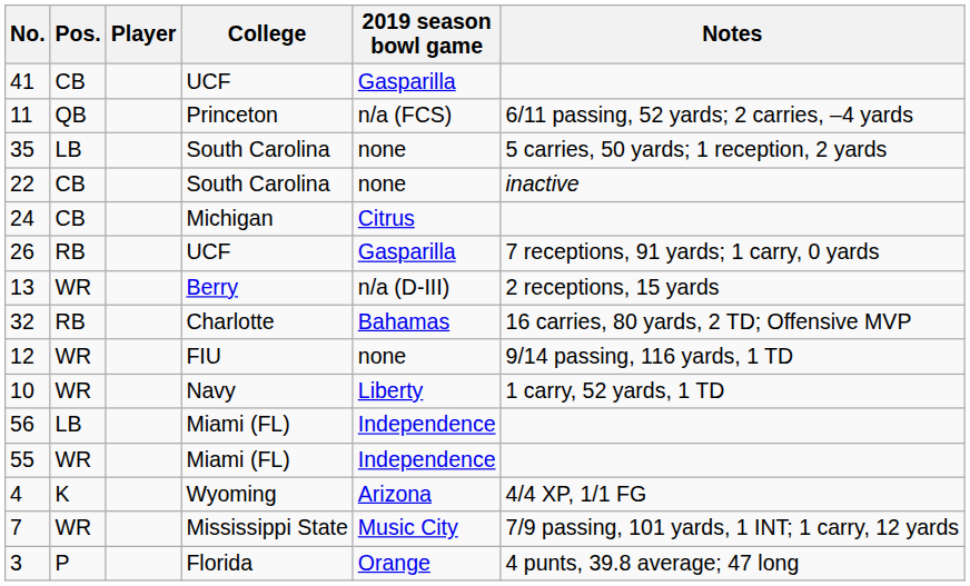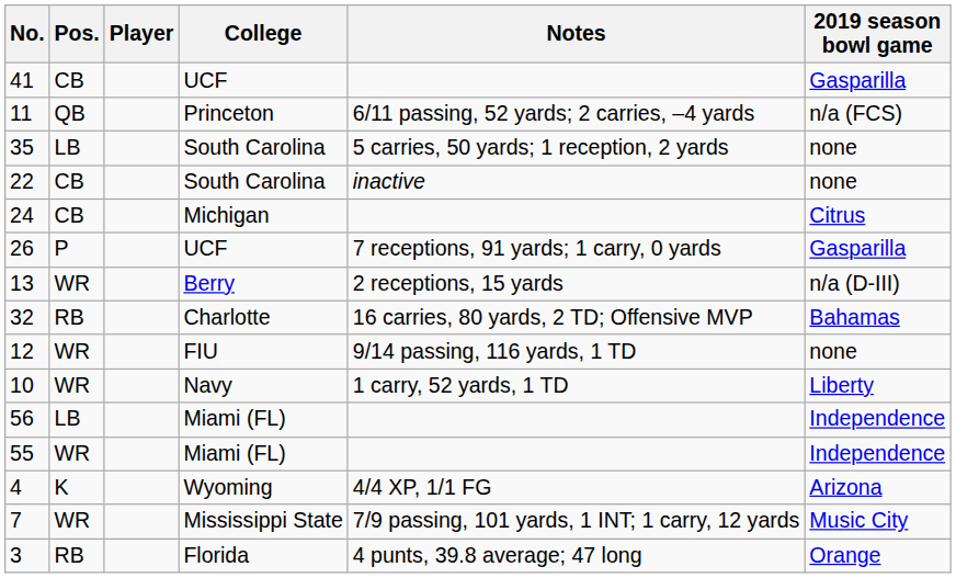 <table class="wikitable sortable">
 <tr>
 <th>No.</th>
 <th>Pos.</th>
 <th>Player</th>
 <th>College</th>
+<th class=unsortable>Notes</th>
 <th>2019 season<br>bowl game</th>
-<th class=unsortable>Notes</th>
 </tr>
 <tr>
 <td>41</td>
 <td>CB</td>
 <td></td>
 <td>UCF</td>
+<td></td>
 <td><a href='#'>Gasparilla</a></td>
-<td></td>
 </tr>
 <tr>
 <td>11</td>
 <td>QB</td>
 <td></td>
 <td>Princeton</td>
+<td>6/11 passing, 52 yards; 2 carries, –4 yards</td>
 <td>n/a (FCS)</td>
-<td>6/11 passing, 52 yards; 2 carries, –4 yards</td>
 </tr>
 <tr>
 <td>35</td>
 <td>LB</td>
 <td></td>
 <td>South Carolina</td>
+<td>5 carries, 50 yards; 1 reception, 2 yards</td>
 <td>none</td>
-<td>5 carries, 50 yards; 1 reception, 2 yards</td>
 </tr>
 <tr>
 <td>22</td>
 <td>CB</td>
 <td></td>
 <td>South Carolina</td>
+<td><em>inactive</em></td>
 <td>none</td>
-<td><em>inactive</em></td>
 </tr>
 <tr>
 <td>24</td>
 <td>CB</td>
 <td></td>
 <td>Michigan</td>
+<td></td>
 <td><a href='#'>Citrus</a></td>
-<td></td>
 </tr>
 <tr>
 <td>26</td>
-<td>RB</td>
+<td>P</td>
 <td></td>
 <td>UCF</td>
+<td>7 receptions, 91 yards; 1 carry, 0 yards</td>
 <td><a href='#'>Gasparilla</a></td>
-<td>7 receptions, 91 yards; 1 carry, 0 yards</td>
 </tr>
 <tr>
 <td>13</td>
 <td>WR</td>
 <td></td>
 <td><a href='#'>Berry</a></td>
+<td>2 receptions, 15 yards</td>
 <td>n/a (D-III)</td>
-<td>2 receptions, 15 yards</td>
 </tr>
 <tr>
 <td>32</td>
 <td>RB</td>
 <td></td>
 <td>Charlotte</td>
+<td>16 carries, 80 yards, 2 TD; Offensive MVP</td>
 <td><a href='#'>Bahamas</a></td>
-<td>16 carries, 80 yards, 2 TD; Offensive MVP</td>
 </tr>
 <tr>
 <td>12</td>
 <td>WR</td>
 <td></td>
 <td>FIU</td>
+<td>9/14 passing, 116 yards, 1 TD</td>
 <td>none</td>
-<td>9/14 passing, 116 yards, 1 TD</td>
 </tr>
 <tr>
 <td>10</td>
 <td>WR</td>
 <td></td>
 <td>Navy</td>
+<td>1 carry, 52 yards, 1 TD</td>
 <td><a href='#'>Liberty</a></td>
-<td>1 carry, 52 yards, 1 TD</td>
 </tr>
 <tr>
 <td>56</td>
 <td>LB</td>
 <td></td>
 <td>Miami (FL)</td>
+<td></td>
 <td><a href='#'>Independence</a></td>
-<td></td>
 </tr>
 <tr>
 <td>55</td>
 <td>WR</td>
 <td></td>
 <td>Miami (FL)</td>
+<td></td>
 <td><a href='#'>Independence</a></td>
-<td></td>
 </tr>
 <tr>
 <td>4</td>
 <td>K</td>
 <td></td>
 <td>Wyoming</td>
+<td>4/4 XP, 1/1 FG</td>
 <td><a href='#'>Arizona</a></td>
-<td>4/4 XP, 1/1 FG</td>
 </tr>
 <tr>
 <td>7</td>
 <td>WR</td>
 <td></td>
 <td>Mississippi State</td>
+<td>7/9 passing, 101 yards, 1 INT; 1 carry, 12 yards</td>
 <td><a href='#'>Music City</a></td>
-<td>7/9 passing, 101 yards, 1 INT; 1 carry, 12 yards</td>
 </tr>
 <tr>
 <td>3</td>
-<td>P</td>
+<td>RB</td>
 <td></td>
 <td>Florida</td>
+<td>4 punts, 39.8 average; 47 long</td>
 <td><a href='#'>Orange</a></td>
-<td>4 punts, 39.8 average; 47 long</td>
 </tr>
 </table>
